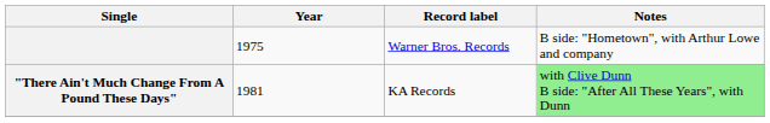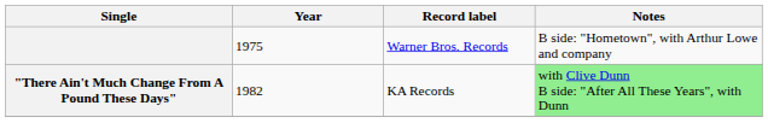 <table class="wikitable plainrowheaders sortable" style="margin-right: 0;">
 <tr>
 <th scope="col" style="width: 30%;">Single</th>
 <th scope="col" style="width: 20%;">Year</th>
 <th scope="col" style="width: 20%;">Record label</th>
 <th scope="col" class="unsortable">Notes</th>
 </tr>
 <tr>
 <th scope="row"></th>
 <td>1975</td>
 <td><a href='#'>Warner Bros. Records</a></td>
 <td>B side: "Hometown", with Arthur Lowe and company</td>
 </tr>
 <tr>
 <th scope="row">"There Ain't Much Change From A Pound These Days"</th>
-<td>1981</td>
+<td>1982</td>
 <td>KA Records</td>
 <td style="background: lightgreen;">with <a href='#'>Clive Dunn</a><br>B side: "After All These Years", with Dunn</td>
 </tr>
 <tr>
 </tr>
 </table>
